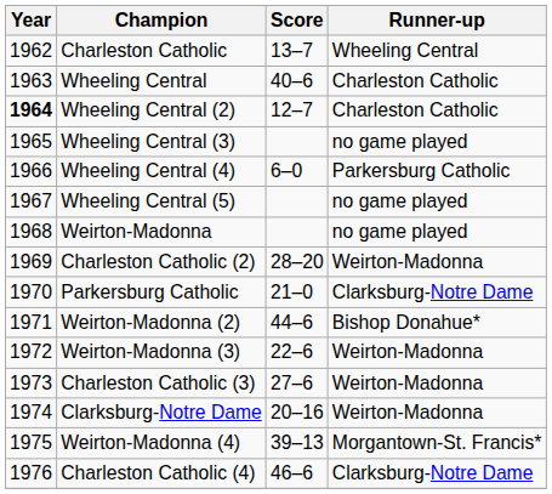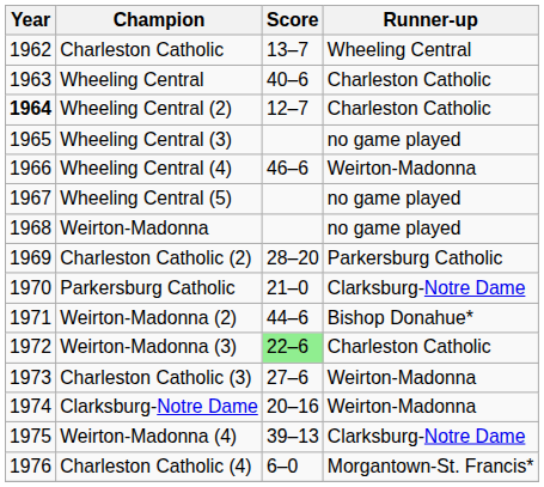 <table class="wikitable">
 <tr>
 <th>Year</th>
 <th>Champion</th>
 <th>Score</th>
 <th>Runner-up</th>
 </tr>
 <tr>
 <td>1962</td>
 <td>Charleston Catholic</td>
 <td>13–7</td>
 <td>Wheeling Central</td>
 </tr>
 <tr>
 <td>1963</td>
 <td>Wheeling Central</td>
 <td>40–6</td>
 <td>Charleston Catholic</td>
 </tr>
 <tr>
 <td><strong>1964</strong></td>
 <td>Wheeling Central (2)</td>
 <td>12–7</td>
 <td>Charleston Catholic</td>
 </tr>
 <tr>
 <td>1965</td>
 <td>Wheeling Central (3)</td>
 <td></td>
 <td>no game played</td>
 </tr>
 <tr>
 <td>1966</td>
 <td>Wheeling Central (4)</td>
-<td>6–0</td>
-<td>Parkersburg Catholic</td>
+<td>46–6</td>
+<td>Weirton-Madonna</td>
 </tr>
 <tr>
 <td>1967</td>
 <td>Wheeling Central (5)</td>
 <td></td>
 <td>no game played</td>
 </tr>
 <tr>
 <td>1968</td>
 <td>Weirton-Madonna</td>
 <td></td>
 <td>no game played</td>
 </tr>
 <tr>
 <td>1969</td>
 <td>Charleston Catholic (2)</td>
 <td>28–20</td>
-<td>Weirton-Madonna</td>
+<td>Parkersburg Catholic</td>
 </tr>
 <tr>
 <td>1970</td>
 <td>Parkersburg Catholic</td>
 <td>21–0</td>
 <td>Clarksburg-<a href='#'>Notre Dame</a></td>
 </tr>
 <tr>
 <td>1971</td>
 <td>Weirton-Madonna (2)</td>
 <td>44–6</td>
 <td>Bishop Donahue*</td>
 </tr>
 <tr>
 <td>1972</td>
 <td>Weirton-Madonna (3)</td>
-<td>22–6</td>
-<td>Weirton-Madonna</td>
+<td style="background: lightgreen;">22–6</td>
+<td>Charleston Catholic</td>
 </tr>
 <tr>
 <td>1973</td>
 <td>Charleston Catholic (3)</td>
 <td>27–6</td>
 <td>Weirton-Madonna</td>
 </tr>
 <tr>
 <td>1974</td>
 <td>Clarksburg-<a href='#'>Notre Dame</a></td>
 <td>20–16</td>
 <td>Weirton-Madonna</td>
 </tr>
 <tr>
 <td>1975</td>
 <td>Weirton-Madonna (4)</td>
 <td>39–13</td>
-<td>Morgantown-St. Francis*</td>
+<td>Clarksburg-<a href='#'>Notre Dame</a></td>
 </tr>
 <tr>
 <td>1976</td>
 <td>Charleston Catholic (4)</td>
-<td>46–6</td>
-<td>Clarksburg-<a href='#'>Notre Dame</a></td>
+<td>6–0</td>
+<td>Morgantown-St. Francis*</td>
 </tr>
 <tr>
 </tr>
 </table>
